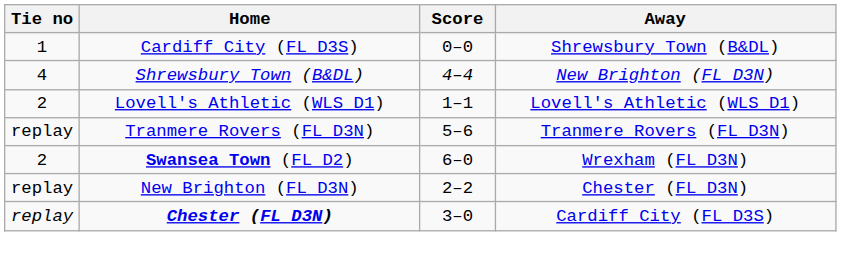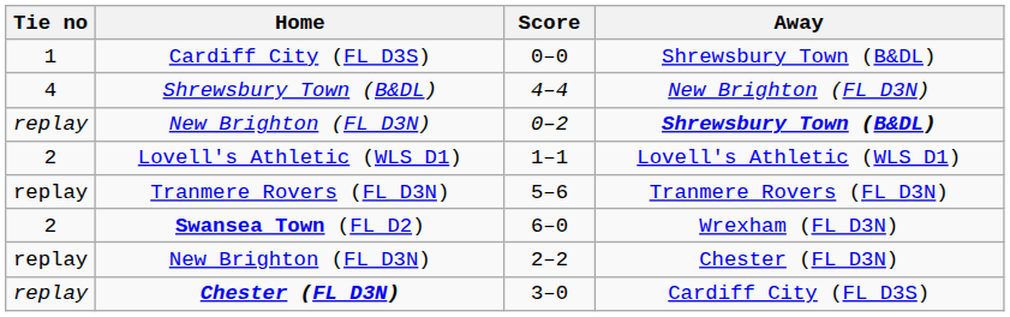 <table class="wikitable" style="text-align:center">
 <tr>
 <th width=50>Tie no</th>
 <th width=250>Home</th>
 <th width=50>Score</th>
 <th width=250>Away</th>
 </tr>
 <tr>
 <td>1</td>
 <td><a href='#'>Cardiff City</a> (<a href='#'>FL D3S</a>)</td>
 <td>0–0</td>
 <td><a href='#'>Shrewsbury Town</a> (<a href='#'>B&DL</a>)</td>
 </tr>
 <tr>
 <td>4</td>
 <td><em><a href='#'>Shrewsbury Town</a> (<a href='#'>B&DL</a>)</em></td>
 <td><em>4–4</em></td>
 <td><em><a href='#'>New Brighton</a> (<a href='#'>FL D3N</a>)</em></td>
+</tr>
+<tr>
+<td><em>replay</em></td>
+<td><em><a href='#'>New Brighton</a> (<a href='#'>FL D3N</a>)</em></td>
+<td><em>0–2</em></td>
+<td><strong><em><a href='#'>Shrewsbury Town</a><strong> (<a href='#'>B&DL</a>)<em></td>
 </tr>
 <tr>
 <td>2</td>
 <td></em><a href='#'>Lovell's Athletic</a> (<a href='#'>WLS D1</a>)<em></td>
 <td>1–1</td>
 <td><a href='#'>Lovell's Athletic</a> (<a href='#'>WLS D1</a>)</td>
 </tr>
 <tr>
 <td></em>replay<em></td>
 <td><a href='#'>Tranmere Rovers</a> (<a href='#'>FL D3N</a>)</td>
 <td></em>5–6<em></td>
 <td></em></strong><a href='#'>Tranmere Rovers</a></strong> (<a href='#'>FL D3N</a>)</em></td>
 </tr>
 <tr>
 <td>2</td>
 <td><strong><a href='#'>Swansea Town</a></strong> (<a href='#'>FL D2</a>)</td>
 <td>6–0</td>
 <td><a href='#'>Wrexham</a> (<a href='#'>FL D3N</a>)</td>
 </tr>
 <tr>
 <td></em>replay<em></td>
 <td><a href='#'>New Brighton</a> (<a href='#'>FL D3N</a>)</td>
 <td>2–2</td>
 <td><a href='#'>Chester</a> (<a href='#'>FL D3N</a>)</td>
 </tr>
 <tr>
 <td><em>replay</em></td>
 <td><strong><em><a href='#'>Chester</a><strong> (<a href='#'>FL D3N</a>)<em></td>
 <td></em>3–0<em></td>
 <td></em><a href='#'>Cardiff City</a>  (<a href='#'>FL D3S</a>)<em></td>
 </tr>
 </table>
